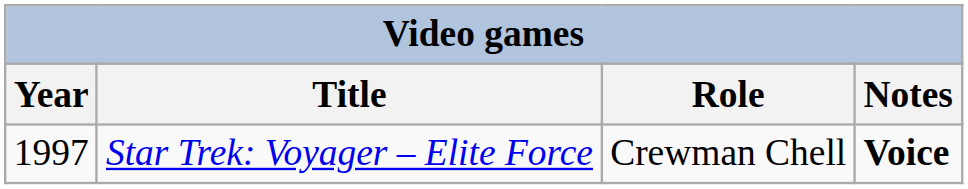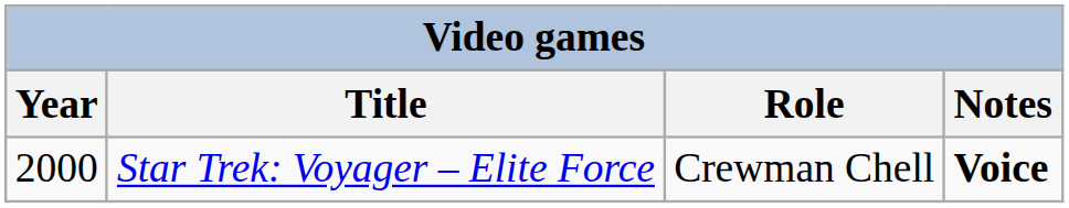 <table class="wikitable">
 <tr>
 <th colspan=4 style="background:#B0C4DE;">Video games</th>
 </tr>
 <tr>
 <th>Year</th>
 <th>Title</th>
 <th>Role</th>
 <th>Notes</th>
 </tr>
 <tr>
-<td>1997</td>
+<td>2000</td>
 <td><em><a href='#'>Star Trek: Voyager – Elite Force</a></em></td>
 <td>Crewman Chell</td>
 <td><strong>Voice</strong></td>
 </tr>
 </table>
